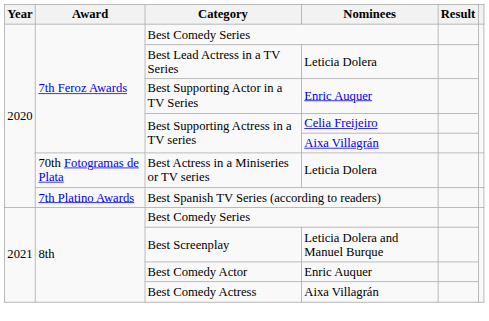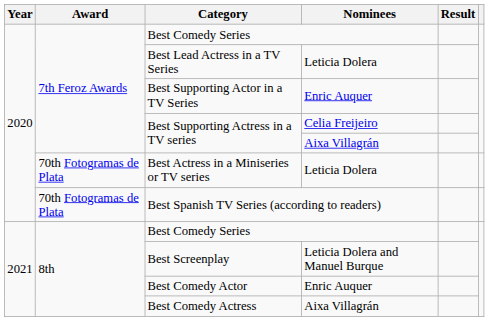 <table class="wikitable sortable plainrowheaders">
 <tr>
 <th>Year</th>
 <th>Award</th>
 <th>Category</th>
 <th>Nominees</th>
 <th>Result</th>
 <th scope="col" class="unsortable"></th>
 </tr>
 <tr>
 <td align = "center" rowspan = 7>2020</td>
 <td rowspan = 5><a href='#'>7th Feroz Awards</a></td>
 <td colspan = 2>Best Comedy Series</td>
 <td></td>
 <td align = "center" rowspan = "5"></td>
 </tr>
 <tr>
 <td>Best Lead Actress in a TV Series</td>
 <td>Leticia Dolera</td>
 <td></td>
 </tr>
 <tr>
 <td>Best Supporting Actor in a TV Series</td>
 <td><a href='#'>Enric Auquer</a></td>
 <td></td>
 </tr>
 <tr>
 <td rowspan = 2>Best Supporting Actress in a TV series</td>
 <td><a href='#'>Celia Freijeiro</a></td>
 <td></td>
 </tr>
 <tr>
 <td><a href='#'>Aixa Villagrán</a></td>
 <td></td>
 </tr>
 <tr>
 <td>70th <a href='#'>Fotogramas de Plata</a></td>
 <td>Best Actress in a Miniseries or TV series</td>
 <td>Leticia Dolera</td>
 <td></td>
 <td align = "center"></td>
 </tr>
 <tr>
-<td><a href='#'>7th Platino Awards</a></td>
+<td>70th <a href='#'>Fotogramas de Plata</a></td>
 <td colspan = 2>Best Spanish TV Series (according to readers)</td>
 <td></td>
 <td align = "center"></td>
 </tr>
 <tr>
 <td align = "center" rowspan = 4>2021</td>
 <td rowspan = 4>8th </td>
 <td colspan = "2">Best Comedy Series</td>
 <td></td>
 <td align = "center" rowspan = "4"></td>
 </tr>
 <tr>
 <td>Best Screenplay</td>
 <td>Leticia Dolera and Manuel Burque</td>
 <td></td>
 </tr>
 <tr>
 <td>Best Comedy Actor</td>
 <td>Enric Auquer</td>
 <td></td>
 </tr>
 <tr>
 <td>Best Comedy Actress</td>
 <td>Aixa Villagrán</td>
 <td></td>
 </tr>
 </table>
